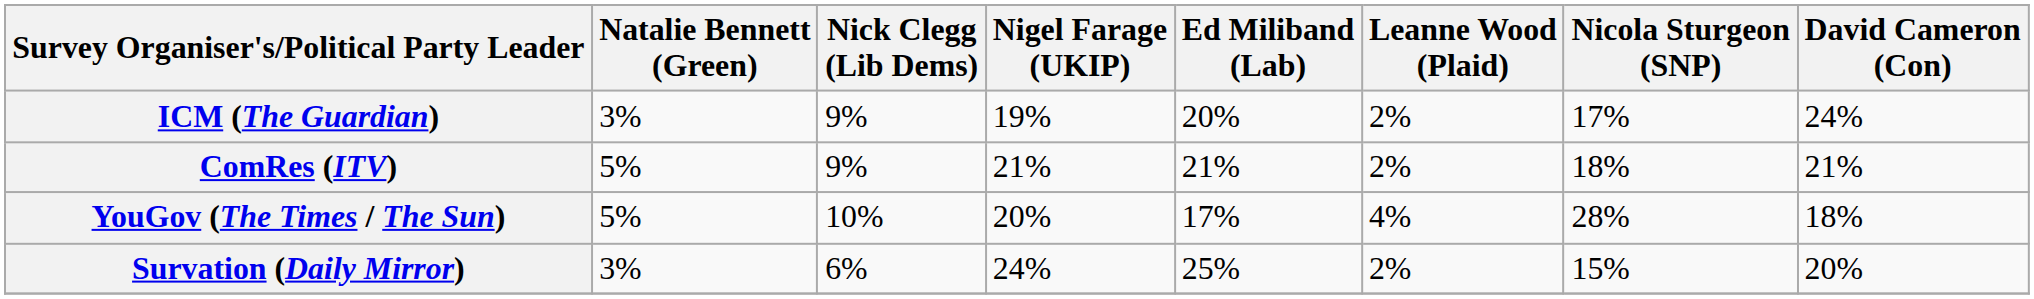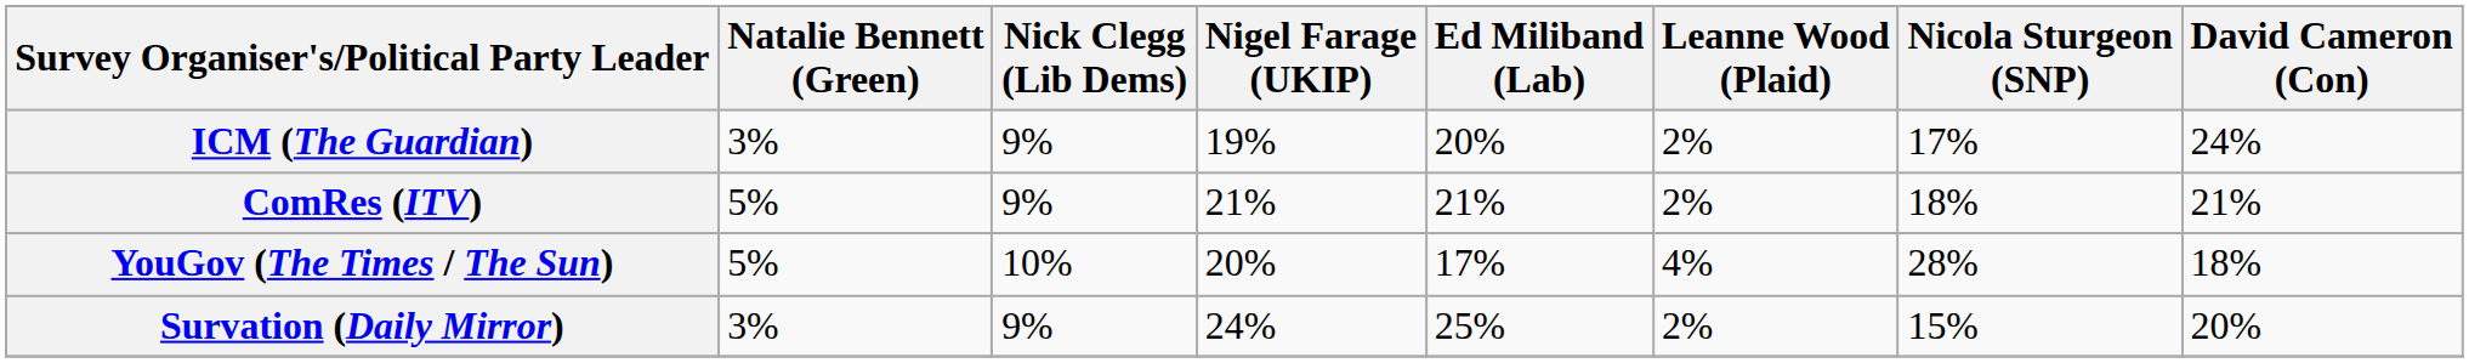 <table border="1" class="wikitable">
 <tr>
 <th>Survey Organiser's/Political Party Leader</th>
 <th>Natalie Bennett <br>(Green)</th>
 <th>Nick Clegg <br> (Lib Dems)</th>
 <th>Nigel Farage <br> (UKIP)</th>
 <th>Ed Miliband <br> (Lab)</th>
 <th>Leanne Wood <br> (Plaid)</th>
 <th>Nicola Sturgeon <br> (SNP)</th>
 <th>David Cameron <br> (Con)</th>
 </tr>
 <tr>
 <th><a href='#'>ICM</a> (<em><a href='#'>The Guardian</a></em>)</th>
 <td>3%</td>
 <td>9%</td>
 <td>19%</td>
 <td>20%</td>
 <td>2%</td>
 <td>17%</td>
 <td>24%</td>
 </tr>
 <tr>
 <th><a href='#'>ComRes</a> (<em><a href='#'>ITV</a></em>)</th>
 <td>5%</td>
 <td>9%</td>
 <td>21%</td>
 <td>21%</td>
 <td>2%</td>
 <td>18%</td>
 <td>21%</td>
 </tr>
 <tr>
 <th><a href='#'>YouGov</a> (<em><a href='#'>The Times</a></em> / <em><a href='#'>The Sun</a></em>)</th>
 <td>5%</td>
 <td>10%</td>
 <td>20%</td>
 <td>17%</td>
 <td>4%</td>
 <td>28%</td>
 <td>18%</td>
 </tr>
 <tr>
 <th><a href='#'>Survation</a> (<em><a href='#'>Daily Mirror</a></em>)</th>
 <td>3%</td>
-<td>6%</td>
+<td>9%</td>
 <td>24%</td>
 <td>25%</td>
 <td>2%</td>
 <td>15%</td>
 <td>20%</td>
 </tr>
 <tr>
 </tr>
 </table>
